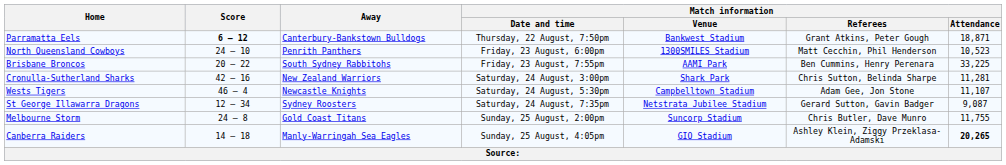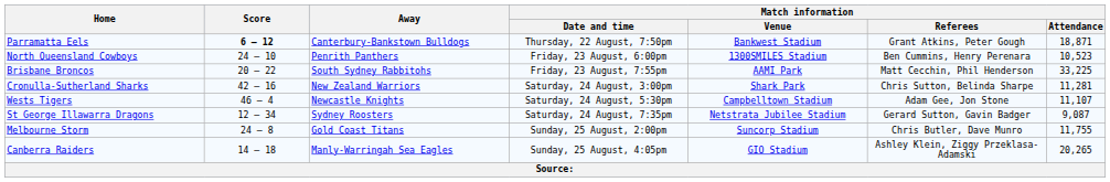 <table class="wikitable" style="border-collapse:collapse; text-align:center; width:100%;">
 <tr style="background:#c1d8ff;">
 <th rowspan="2" style="width:19%;">Home</th>
 <th rowspan="2" style="width:10%;">Score</th>
 <th rowspan="2" style="width:19%;">Away</th>
 <th colspan="6">Match information</th>
 </tr>
 <tr style="background:#efefef;">
 <th width="17%">Date and time</th>
 <th width="17%">Venue</th>
 <th width="17%">Referees</th>
 <th width="5%">Attendance</th>
 </tr>
 <tr style="text-align:center; background:#f5faff;">
 <td align="left"> <a href='#'>Parramatta Eels</a></td>
 <td><strong>6 – 12</strong></td>
 <td align="left"> <a href='#'>Canterbury-Bankstown Bulldogs</a></td>
 <td>Thursday, 22 August, 7:50pm</td>
 <td><a href='#'>Bankwest Stadium</a></td>
 <td>Grant Atkins, Peter Gough</td>
 <td>18,871</td>
 </tr>
 <tr style="text-align:center; background:#f5faff;">
 <td align="left"> <a href='#'>North Queensland Cowboys</a></td>
 <td>24 – 10</td>
 <td align="left"> <a href='#'>Penrith Panthers</a></td>
 <td>Friday, 23 August, 6:00pm</td>
 <td><a href='#'>1300SMILES Stadium</a></td>
-<td>Matt Cecchin, Phil Henderson</td>
+<td>Ben Cummins, Henry Perenara</td>
 <td>10,523</td>
 </tr>
 <tr style="text-align:center; background:#f5faff;">
 <td align="left"> <a href='#'>Brisbane Broncos</a></td>
 <td>20 – 22</td>
 <td align="left"> <a href='#'>South Sydney Rabbitohs</a></td>
 <td>Friday, 23 August, 7:55pm</td>
 <td><a href='#'>AAMI Park</a></td>
-<td>Ben Cummins, Henry Perenara</td>
+<td>Matt Cecchin, Phil Henderson</td>
 <td>33,225</td>
 </tr>
 <tr style="text-align:center; background:#f5faff;">
 <td align="left"> <a href='#'>Cronulla-Sutherland Sharks</a></td>
 <td>42 – 16</td>
 <td align="left"> <a href='#'>New Zealand Warriors</a></td>
 <td>Saturday, 24 August, 3:00pm</td>
 <td><a href='#'>Shark Park</a></td>
 <td>Chris Sutton, Belinda Sharpe</td>
 <td>11,281</td>
 </tr>
 <tr style="text-align:center; background:#f5faff;">
 <td align="left"> <a href='#'>Wests Tigers</a></td>
 <td>46 – 4</td>
 <td align="left"> <a href='#'>Newcastle Knights</a></td>
 <td>Saturday, 24 August, 5:30pm</td>
 <td><a href='#'>Campbelltown Stadium</a></td>
 <td>Adam Gee, Jon Stone</td>
 <td>11,107</td>
 </tr>
 <tr style="text-align:center; background:#f5faff;">
 <td align="left"> <a href='#'>St George Illawarra Dragons</a></td>
 <td>12 – 34</td>
 <td align="left"> <a href='#'>Sydney Roosters</a></td>
 <td>Saturday, 24 August, 7:35pm</td>
 <td><a href='#'>Netstrata Jubilee Stadium</a></td>
 <td>Gerard Sutton, Gavin Badger</td>
 <td>9,087</td>
 </tr>
 <tr style="text-align:center; background:#f5faff;">
 <td align="left"> <a href='#'>Melbourne Storm</a></td>
 <td>24 – 8</td>
 <td align="left"> <a href='#'>Gold Coast Titans</a></td>
 <td>Sunday, 25 August, 2:00pm</td>
 <td><a href='#'>Suncorp Stadium</a></td>
 <td>Chris Butler, Dave Munro</td>
 <td>11,755</td>
 </tr>
 <tr style="text-align:center; background:#f5faff;">
 <td align="left"> <a href='#'>Canberra Raiders</a></td>
 <td>14 – 18</td>
 <td align="left"> <a href='#'>Manly-Warringah Sea Eagles</a></td>
 <td>Sunday, 25 August, 4:05pm</td>
 <td><a href='#'>GIO Stadium</a></td>
 <td>Ashley Klein, Ziggy Przeklasa-Adamski</td>
-<td><strong>20,265</strong></td>
+<td>20,265</td>
 </tr>
 <tr style="background:#c1d8ff;">
 <th colspan="7">Source:</th>
 </tr>
 </table>
